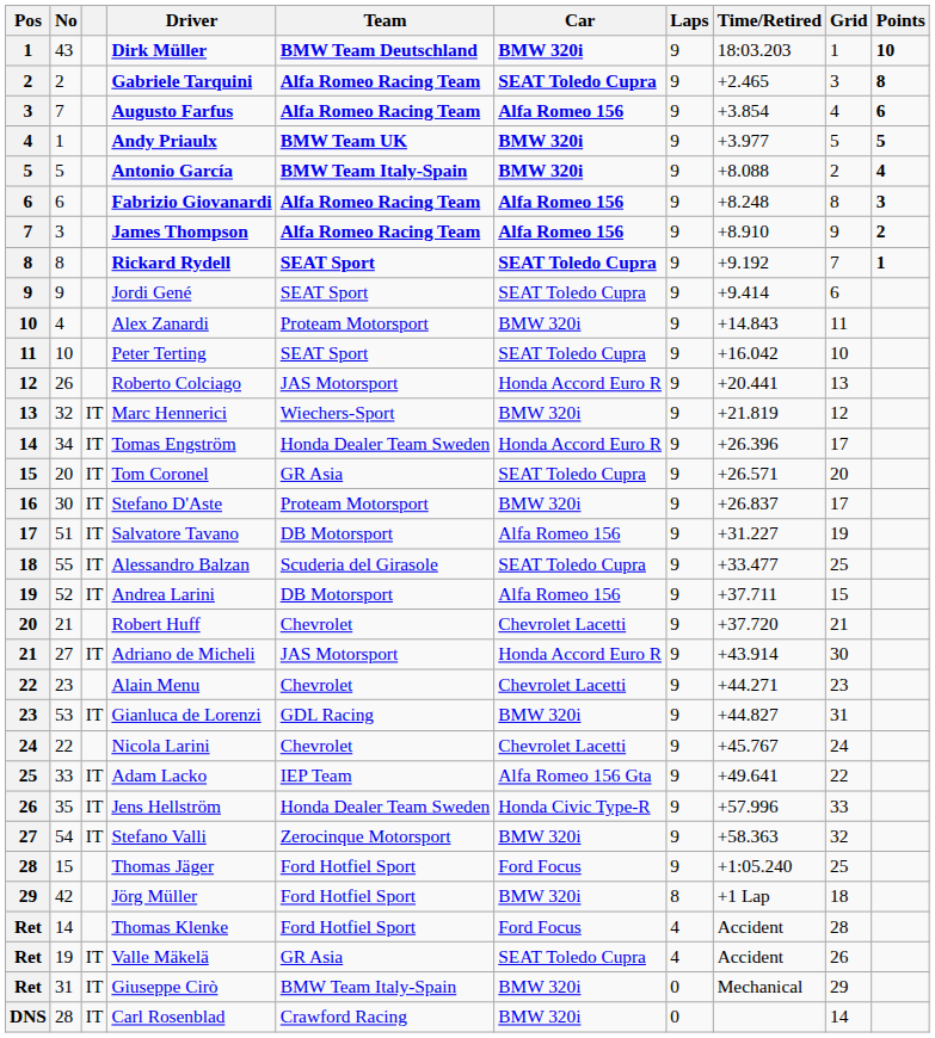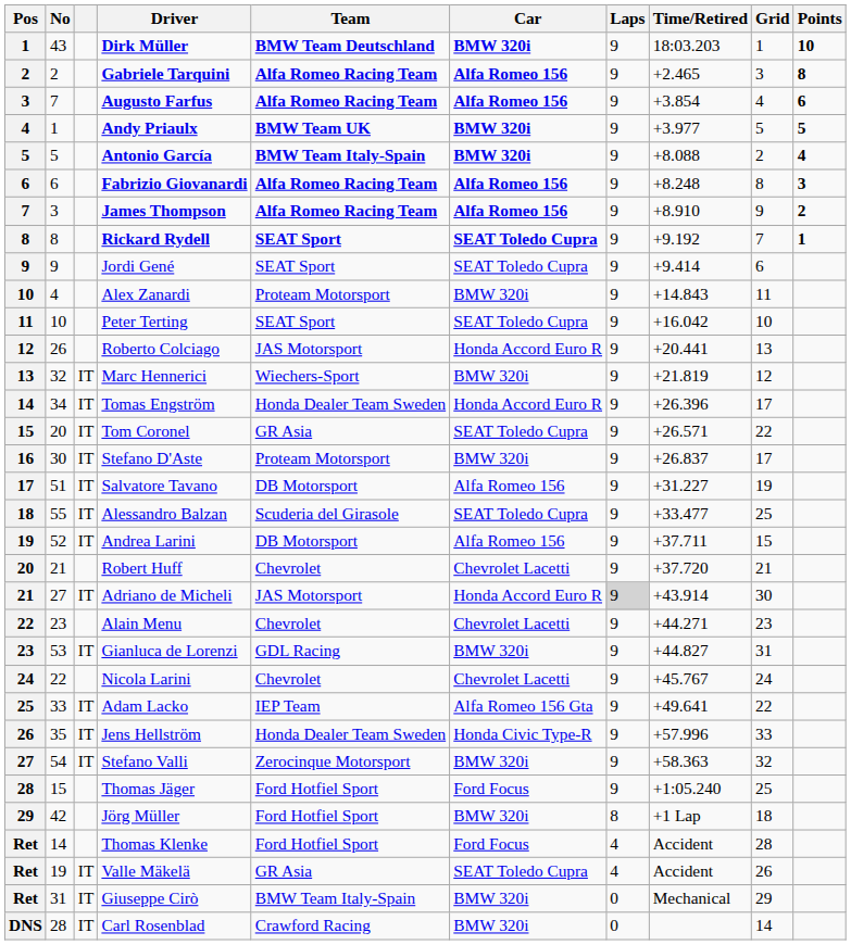 <table class="wikitable" style="font-size: 95%">
 <tr>
 <th>Pos</th>
 <th>No</th>
 <th></th>
 <th>Driver</th>
 <th>Team</th>
 <th>Car</th>
 <th>Laps</th>
 <th>Time/Retired</th>
 <th>Grid</th>
 <th>Points</th>
 </tr>
 <tr>
 <th>1</th>
 <td>43</td>
 <td></td>
 <td> <strong><a href='#'>Dirk Müller</a></strong></td>
 <td><strong><a href='#'>BMW Team Deutschland</a></strong></td>
 <td><strong><a href='#'>BMW 320i</a></strong></td>
 <td>9</td>
 <td>18:03.203</td>
 <td>1</td>
 <td><strong>10</strong></td>
 </tr>
 <tr>
 <th>2</th>
 <td>2</td>
 <td></td>
 <td> <strong><a href='#'>Gabriele Tarquini</a></strong></td>
 <td><strong><a href='#'>Alfa Romeo Racing Team</a></strong></td>
-<td><strong><a href='#'>SEAT Toledo Cupra</a></strong></td>
+<td><strong><a href='#'>Alfa Romeo 156</a></strong></td>
 <td>9</td>
 <td>+2.465</td>
 <td>3</td>
 <td><strong>8</strong></td>
 </tr>
 <tr>
 <th>3</th>
 <td>7</td>
 <td></td>
 <td> <strong><a href='#'>Augusto Farfus</a></strong></td>
 <td><strong><a href='#'>Alfa Romeo Racing Team</a></strong></td>
 <td><strong><a href='#'>Alfa Romeo 156</a></strong></td>
 <td>9</td>
 <td>+3.854</td>
 <td>4</td>
 <td><strong>6</strong></td>
 </tr>
 <tr>
 <th>4</th>
 <td>1</td>
 <td></td>
 <td> <strong><a href='#'>Andy Priaulx</a></strong></td>
 <td><strong><a href='#'>BMW Team UK</a></strong></td>
 <td><strong><a href='#'>BMW 320i</a></strong></td>
 <td>9</td>
 <td>+3.977</td>
 <td>5</td>
 <td><strong>5</strong></td>
 </tr>
 <tr>
 <th>5</th>
 <td>5</td>
 <td></td>
 <td> <strong><a href='#'>Antonio García</a></strong></td>
 <td><strong><a href='#'>BMW Team Italy-Spain</a></strong></td>
 <td><strong><a href='#'>BMW 320i</a></strong></td>
 <td>9</td>
 <td>+8.088</td>
 <td>2</td>
 <td><strong>4</strong></td>
 </tr>
 <tr>
 <th>6</th>
 <td>6</td>
 <td></td>
 <td> <strong><a href='#'>Fabrizio Giovanardi</a></strong></td>
 <td><strong><a href='#'>Alfa Romeo Racing Team</a></strong></td>
 <td><strong><a href='#'>Alfa Romeo 156</a></strong></td>
 <td>9</td>
 <td>+8.248</td>
 <td>8</td>
 <td><strong>3</strong></td>
 </tr>
 <tr>
 <th>7</th>
 <td>3</td>
 <td></td>
 <td> <strong><a href='#'>James Thompson</a></strong></td>
 <td><strong><a href='#'>Alfa Romeo Racing Team</a></strong></td>
 <td><strong><a href='#'>Alfa Romeo 156</a></strong></td>
 <td>9</td>
 <td>+8.910</td>
 <td>9</td>
 <td><strong>2</strong></td>
 </tr>
 <tr>
 <th>8</th>
 <td>8</td>
 <td></td>
 <td> <strong><a href='#'>Rickard Rydell</a></strong></td>
 <td><strong><a href='#'>SEAT Sport</a></strong></td>
 <td><strong><a href='#'>SEAT Toledo Cupra</a></strong></td>
 <td>9</td>
 <td>+9.192</td>
 <td>7</td>
 <td><strong>1</strong></td>
 </tr>
 <tr>
 <th>9</th>
 <td>9</td>
 <td></td>
 <td> <a href='#'>Jordi Gené</a></td>
 <td><a href='#'>SEAT Sport</a></td>
 <td><a href='#'>SEAT Toledo Cupra</a></td>
 <td>9</td>
 <td>+9.414</td>
 <td>6</td>
 <td></td>
 </tr>
 <tr>
 <th>10</th>
 <td>4</td>
 <td></td>
 <td> <a href='#'>Alex Zanardi</a></td>
 <td><a href='#'>Proteam Motorsport</a></td>
 <td><a href='#'>BMW 320i</a></td>
 <td>9</td>
 <td>+14.843</td>
 <td>11</td>
 <td></td>
 </tr>
 <tr>
 <th>11</th>
 <td>10</td>
 <td></td>
 <td> <a href='#'>Peter Terting</a></td>
 <td><a href='#'>SEAT Sport</a></td>
 <td><a href='#'>SEAT Toledo Cupra</a></td>
 <td>9</td>
 <td>+16.042</td>
 <td>10</td>
 <td></td>
 </tr>
 <tr>
 <th>12</th>
 <td>26</td>
 <td></td>
 <td> <a href='#'>Roberto Colciago</a></td>
 <td><a href='#'>JAS Motorsport</a></td>
 <td><a href='#'>Honda Accord Euro R</a></td>
 <td>9</td>
 <td>+20.441</td>
 <td>13</td>
 <td></td>
 </tr>
 <tr>
 <th>13</th>
 <td>32</td>
 <td>IT</td>
 <td> <a href='#'>Marc Hennerici</a></td>
 <td><a href='#'>Wiechers-Sport</a></td>
 <td><a href='#'>BMW 320i</a></td>
 <td>9</td>
 <td>+21.819</td>
 <td>12</td>
 <td></td>
 </tr>
 <tr>
 <th>14</th>
 <td>34</td>
 <td>IT</td>
 <td> <a href='#'>Tomas Engström</a></td>
 <td><a href='#'>Honda Dealer Team Sweden</a></td>
 <td><a href='#'>Honda Accord Euro R</a></td>
 <td>9</td>
 <td>+26.396</td>
 <td>17</td>
 <td></td>
 </tr>
 <tr>
 <th>15</th>
 <td>20</td>
 <td>IT</td>
 <td> <a href='#'>Tom Coronel</a></td>
 <td><a href='#'>GR Asia</a></td>
 <td><a href='#'>SEAT Toledo Cupra</a></td>
 <td>9</td>
 <td>+26.571</td>
-<td>20</td>
+<td>22</td>
 <td></td>
 </tr>
 <tr>
 <th>16</th>
 <td>30</td>
 <td>IT</td>
 <td> <a href='#'>Stefano D'Aste</a></td>
 <td><a href='#'>Proteam Motorsport</a></td>
 <td><a href='#'>BMW 320i</a></td>
 <td>9</td>
 <td>+26.837</td>
 <td>17</td>
 <td></td>
 </tr>
 <tr>
 <th>17</th>
 <td>51</td>
 <td>IT</td>
 <td> <a href='#'>Salvatore Tavano</a></td>
 <td><a href='#'>DB Motorsport</a></td>
 <td><a href='#'>Alfa Romeo 156</a></td>
 <td>9</td>
 <td>+31.227</td>
 <td>19</td>
 <td></td>
 </tr>
 <tr>
 <th>18</th>
 <td>55</td>
 <td>IT</td>
 <td> <a href='#'>Alessandro Balzan</a></td>
 <td><a href='#'>Scuderia del Girasole</a></td>
 <td><a href='#'>SEAT Toledo Cupra</a></td>
 <td>9</td>
 <td>+33.477</td>
 <td>25</td>
 <td></td>
 </tr>
 <tr>
 <th>19</th>
 <td>52</td>
 <td>IT</td>
 <td> <a href='#'>Andrea Larini</a></td>
 <td><a href='#'>DB Motorsport</a></td>
 <td><a href='#'>Alfa Romeo 156</a></td>
 <td>9</td>
 <td>+37.711</td>
 <td>15</td>
 <td></td>
 </tr>
 <tr>
 <th>20</th>
 <td>21</td>
 <td></td>
 <td> <a href='#'>Robert Huff</a></td>
 <td><a href='#'>Chevrolet</a></td>
 <td><a href='#'>Chevrolet Lacetti</a></td>
 <td>9</td>
 <td>+37.720</td>
 <td>21</td>
 <td></td>
 </tr>
 <tr>
 <th>21</th>
 <td>27</td>
 <td>IT</td>
 <td> <a href='#'>Adriano de Micheli</a></td>
 <td><a href='#'>JAS Motorsport</a></td>
 <td><a href='#'>Honda Accord Euro R</a></td>
-<td>9</td>
+<td style="background: lightgrey;">9</td>
 <td>+43.914</td>
 <td>30</td>
 <td></td>
 </tr>
 <tr>
 <th>22</th>
 <td>23</td>
 <td></td>
 <td> <a href='#'>Alain Menu</a></td>
 <td><a href='#'>Chevrolet</a></td>
 <td><a href='#'>Chevrolet Lacetti</a></td>
 <td>9</td>
 <td>+44.271</td>
 <td>23</td>
 <td></td>
 </tr>
 <tr>
 <th>23</th>
 <td>53</td>
 <td>IT</td>
 <td> <a href='#'>Gianluca de Lorenzi</a></td>
 <td><a href='#'>GDL Racing</a></td>
 <td><a href='#'>BMW 320i</a></td>
 <td>9</td>
 <td>+44.827</td>
 <td>31</td>
 <td></td>
 </tr>
 <tr>
 <th>24</th>
 <td>22</td>
 <td></td>
 <td> <a href='#'>Nicola Larini</a></td>
 <td><a href='#'>Chevrolet</a></td>
 <td><a href='#'>Chevrolet Lacetti</a></td>
 <td>9</td>
 <td>+45.767</td>
 <td>24</td>
 <td></td>
 </tr>
 <tr>
 <th>25</th>
 <td>33</td>
 <td>IT</td>
 <td> <a href='#'>Adam Lacko</a></td>
 <td><a href='#'>IEP Team</a></td>
 <td><a href='#'>Alfa Romeo 156 Gta</a></td>
 <td>9</td>
 <td>+49.641</td>
 <td>22</td>
 <td></td>
 </tr>
 <tr>
 <th>26</th>
 <td>35</td>
 <td>IT</td>
 <td> <a href='#'>Jens Hellström</a></td>
 <td><a href='#'>Honda Dealer Team Sweden</a></td>
 <td><a href='#'>Honda Civic Type-R</a></td>
 <td>9</td>
 <td>+57.996</td>
 <td>33</td>
 <td></td>
 </tr>
 <tr>
 <th>27</th>
 <td>54</td>
 <td>IT</td>
 <td> <a href='#'>Stefano Valli</a></td>
 <td><a href='#'>Zerocinque Motorsport</a></td>
 <td><a href='#'>BMW 320i</a></td>
 <td>9</td>
 <td>+58.363</td>
 <td>32</td>
 <td></td>
 </tr>
 <tr>
 <th>28</th>
 <td>15</td>
 <td></td>
 <td> <a href='#'>Thomas Jäger</a></td>
 <td><a href='#'>Ford Hotfiel Sport</a></td>
 <td><a href='#'>Ford Focus</a></td>
 <td>9</td>
 <td>+1:05.240</td>
 <td>25</td>
 <td></td>
 </tr>
 <tr>
 <th>29</th>
 <td>42</td>
 <td></td>
 <td> <a href='#'>Jörg Müller</a></td>
 <td><a href='#'>Ford Hotfiel Sport</a></td>
 <td><a href='#'>BMW 320i</a></td>
 <td>8</td>
 <td>+1 Lap</td>
 <td>18</td>
 <td></td>
 </tr>
 <tr>
 <th>Ret</th>
 <td>14</td>
 <td></td>
 <td> <a href='#'>Thomas Klenke</a></td>
 <td><a href='#'>Ford Hotfiel Sport</a></td>
 <td><a href='#'>Ford Focus</a></td>
 <td>4</td>
 <td>Accident</td>
 <td>28</td>
 <td></td>
 </tr>
 <tr>
 <th>Ret</th>
 <td>19</td>
 <td>IT</td>
 <td> <a href='#'>Valle Mäkelä</a></td>
 <td><a href='#'>GR Asia</a></td>
 <td><a href='#'>SEAT Toledo Cupra</a></td>
 <td>4</td>
 <td>Accident</td>
 <td>26</td>
 <td></td>
 </tr>
 <tr>
 <th>Ret</th>
 <td>31</td>
 <td>IT</td>
 <td>  <a href='#'>Giuseppe Cirò</a></td>
 <td><a href='#'>BMW Team Italy-Spain</a></td>
 <td><a href='#'>BMW 320i</a></td>
 <td>0</td>
 <td>Mechanical</td>
 <td>29</td>
 <td></td>
 </tr>
 <tr>
 <th>DNS</th>
 <td>28</td>
 <td>IT</td>
 <td> <a href='#'>Carl Rosenblad</a></td>
 <td><a href='#'>Crawford Racing</a></td>
 <td><a href='#'>BMW 320i</a></td>
 <td>0</td>
 <td></td>
 <td>14</td>
 <td></td>
 </tr>
 </table>
